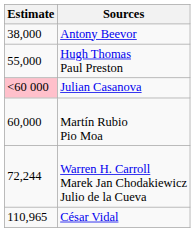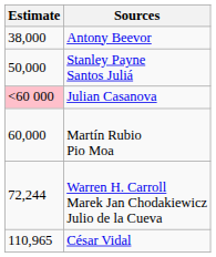 <table class="wikitable">
 <tr>
 <th>Estimate</th>
 <th>Sources</th>
 </tr>
 <tr>
 <td>38,000</td>
 <td><a href='#'>Antony Beevor</a></td>
 </tr>
 <tr>
-<td>55,000</td>
-<td><a href='#'>Hugh Thomas</a><br>Paul Preston</td>
+<td>50,000</td>
+<td><a href='#'>Stanley Payne</a><br><a href='#'>Santos Juliá</a></td>
 </tr>
 <tr>
 <td style="background: pink;"><60 000</td>
 <td><a href='#'>Julian Casanova</a></td>
 </tr>
 <tr>
 <td>60,000</td>
 <td><br>Martín Rubio<br>Pio Moa</td>
 </tr>
 <tr>
 <td>72,244</td>
 <td><br><a href='#'>Warren H. Carroll</a><br>Marek Jan Chodakiewicz<br>Julio de la Cueva</td>
 </tr>
 <tr>
 <td>110,965</td>
 <td><a href='#'>César Vidal</a></td>
 </tr>
 </table>
